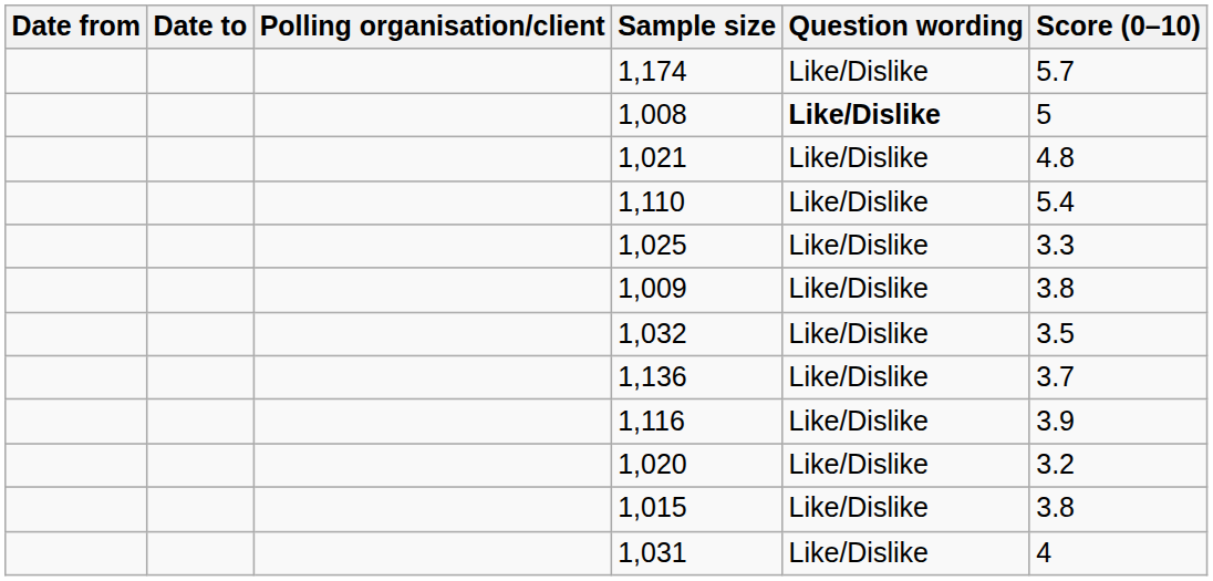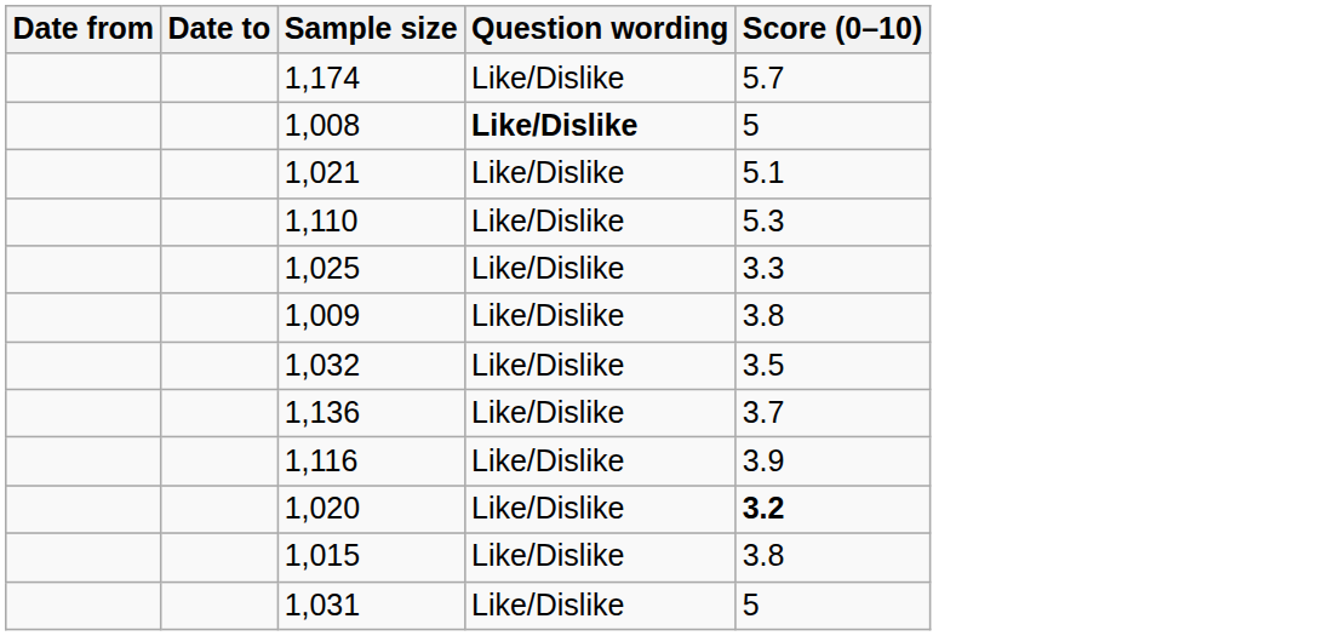 <table class="wikitable collapsible sortable">
 <tr>
 <th>Date from</th>
 <th>Date to</th>
-<th>Polling organisation/client</th>
 <th>Sample size</th>
 <th>Question wording</th>
 <th>Score (0–10)</th>
 </tr>
 <tr>
-<td></td>
 <td></td>
 <td></td>
 <td>1,174</td>
 <td>Like/Dislike</td>
 <td>5.7</td>
 </tr>
 <tr>
 <td></td>
 <td></td>
-<td></td>
 <td>1,008</td>
 <td><strong>Like/Dislike</strong></td>
 <td>5</td>
 </tr>
 <tr>
 <td></td>
 <td></td>
-<td></td>
 <td>1,021</td>
 <td>Like/Dislike</td>
-<td>4.8</td>
+<td>5.1</td>
 </tr>
 <tr>
 <td></td>
 <td></td>
-<td></td>
 <td>1,110</td>
 <td>Like/Dislike</td>
-<td>5.4</td>
+<td>5.3</td>
 </tr>
 <tr>
-<td></td>
 <td></td>
 <td></td>
 <td>1,025</td>
 <td>Like/Dislike</td>
 <td>3.3</td>
 </tr>
 <tr>
 <td></td>
 <td></td>
-<td></td>
 <td>1,009</td>
 <td>Like/Dislike</td>
 <td>3.8</td>
 </tr>
 <tr>
-<td></td>
 <td></td>
 <td></td>
 <td>1,032</td>
 <td>Like/Dislike</td>
 <td>3.5</td>
 </tr>
 <tr>
 <td></td>
 <td></td>
-<td></td>
 <td>1,136</td>
 <td>Like/Dislike</td>
 <td>3.7</td>
 </tr>
 <tr>
-<td></td>
 <td></td>
 <td></td>
 <td>1,116</td>
 <td>Like/Dislike</td>
 <td>3.9</td>
 </tr>
 <tr>
 <td></td>
 <td></td>
-<td></td>
 <td>1,020</td>
 <td>Like/Dislike</td>
-<td>3.2</td>
+<td><strong>3.2</strong></td>
 </tr>
 <tr>
-<td></td>
 <td></td>
 <td></td>
 <td>1,015</td>
 <td>Like/Dislike</td>
 <td>3.8</td>
 </tr>
 <tr>
 <td></td>
 <td></td>
-<td></td>
 <td>1,031</td>
 <td>Like/Dislike</td>
-<td>4</td>
+<td>5</td>
 </tr>
 </table>
